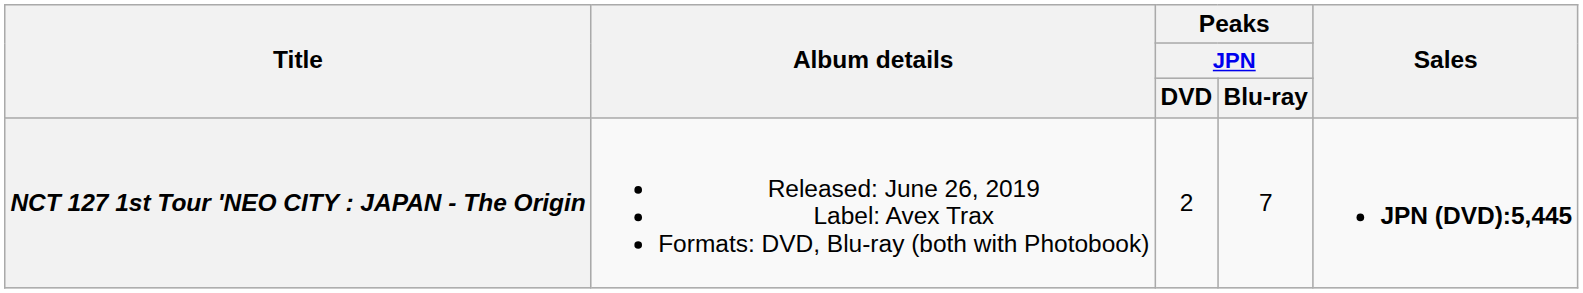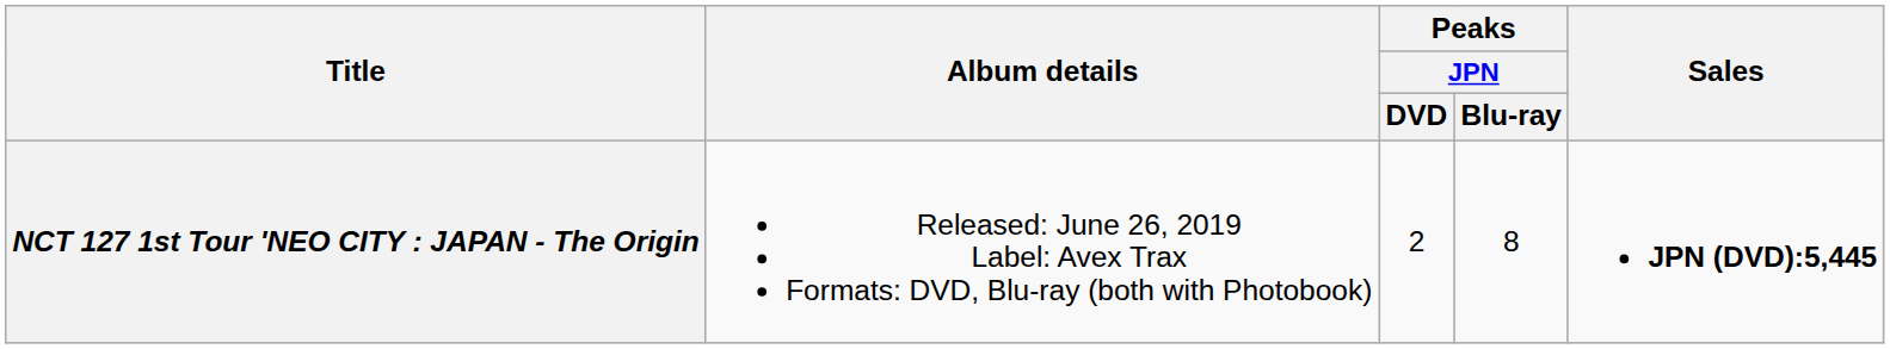 <table class="wikitable plainrowheaders" style="text-align:center;">
 <tr>
 <th scope="col" rowspan="3">Title</th>
 <th scope="col" rowspan="3">Album details</th>
 <th colspan="2">Peaks</th>
 <th scope="col" rowspan="3">Sales</th>
 </tr>
 <tr>
 <th scope="col" colspan="2" style="width:3em;font-size:90%;"><a href='#'>JPN</a><br></th>
 </tr>
 <tr>
 <th scope="col">DVD<br></th>
 <th scope="col">Blu-ray<br></th>
 </tr>
 <tr>
 <th scope="row"><em>NCT 127 1st Tour 'NEO CITY : JAPAN - The Origin<strong></th>
 <td><br><ul><li>Released: June 26, 2019</li><li>Label: Avex Trax</li><li>Formats:  DVD, Blu-ray (both with Photobook)</li></ul></td>
 <td>2</td>
-<td>7</td>
+<td>8</td>
 <td><strong><br><ul><li>JPN (DVD):5,445</li></ul></strong></td>
 </tr>
 </table>
